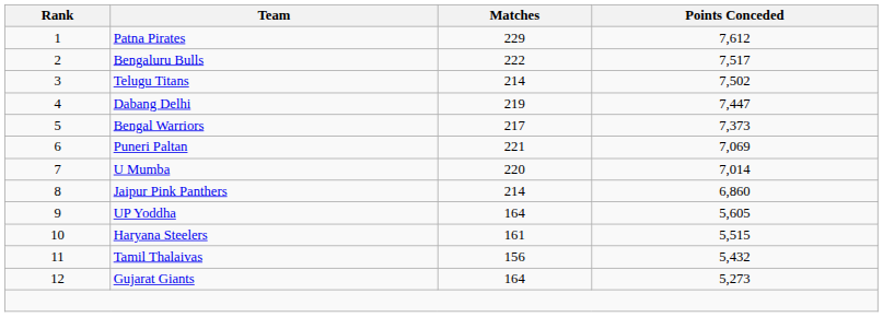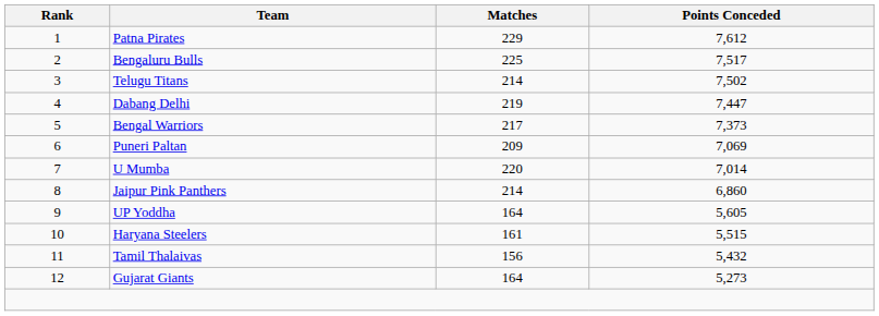 <table class="wikitable" align="center" style="text-align: center; font-size: 100%; width:80%">
 <tr>
 <th>Rank</th>
 <th>Team</th>
 <th>Matches</th>
 <th>Points Conceded</th>
 </tr>
 <tr>
 <td>1</td>
 <td style="text-align:left"><a href='#'>Patna Pirates</a></td>
 <td>229</td>
 <td>7,612</td>
 </tr>
 <tr>
 <td>2</td>
 <td style="text-align:left"><a href='#'>Bengaluru Bulls</a></td>
-<td>222</td>
+<td>225</td>
 <td>7,517</td>
 </tr>
 <tr>
 <td>3</td>
 <td style="text-align:left"><a href='#'>Telugu Titans</a></td>
 <td>214</td>
 <td>7,502</td>
 </tr>
 <tr>
 <td>4</td>
 <td style="text-align:left"><a href='#'>Dabang Delhi</a></td>
 <td>219</td>
 <td>7,447</td>
 </tr>
 <tr>
 <td>5</td>
 <td style="text-align:left"><a href='#'>Bengal Warriors</a></td>
 <td>217</td>
 <td>7,373</td>
 </tr>
 <tr>
 <td>6</td>
 <td style="text-align:left"><a href='#'>Puneri Paltan</a></td>
-<td>221</td>
+<td>209</td>
 <td>7,069</td>
 </tr>
 <tr>
 <td>7</td>
 <td style="text-align:left"><a href='#'>U Mumba</a></td>
 <td>220</td>
 <td>7,014</td>
 </tr>
 <tr>
 <td>8</td>
 <td style="text-align:left"><a href='#'>Jaipur Pink Panthers</a></td>
 <td>214</td>
 <td>6,860</td>
 </tr>
 <tr>
 <td>9</td>
 <td style="text-align:left"><a href='#'>UP Yoddha</a></td>
 <td>164</td>
 <td>5,605</td>
 </tr>
 <tr>
 <td>10</td>
 <td style="text-align:left"><a href='#'>Haryana Steelers</a></td>
 <td>161</td>
 <td>5,515</td>
 </tr>
 <tr>
 <td>11</td>
 <td style="text-align:left"><a href='#'>Tamil Thalaivas</a></td>
 <td>156</td>
 <td>5,432</td>
 </tr>
 <tr>
 <td>12</td>
 <td style="text-align:left"><a href='#'>Gujarat Giants</a></td>
 <td>164</td>
 <td>5,273</td>
 </tr>
 <tr>
 <td colspan="6"><br></td>
 </tr>
 </table>
